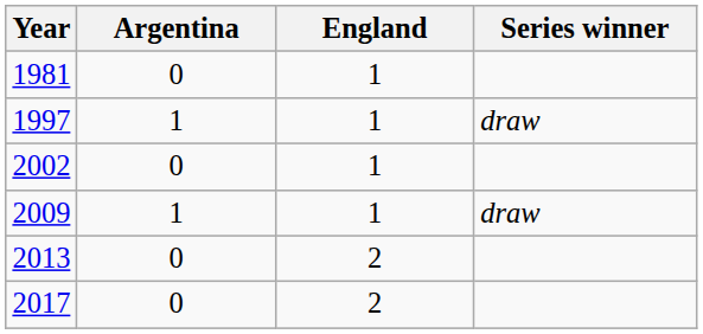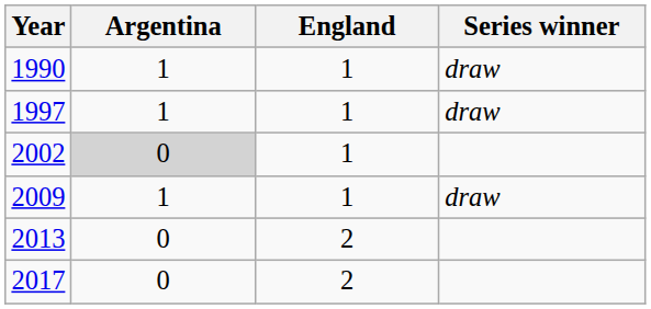 <table class="wikitable">
 <tr>
 <th>Year</th>
 <th width="102">Argentina</th>
 <th width="102">England</th>
 <th width="115">Series winner</th>
 </tr>
 <tr>
-<td align=center> <a href='#'>1981</a></td>
-<td align=center>0</td>
+<td align=center> <a href='#'>1990</a></td>
 <td align=center>1</td>
-<td></td>
+<td align=center>1</td>
+<td> <em>draw</em></td>
 </tr>
 <tr>
 <td align=center> <a href='#'>1997</a></td>
 <td align=center>1</td>
 <td align=center>1</td>
 <td> <em>draw</em></td>
 </tr>
 <tr>
 <td align=center> <a href='#'>2002</a></td>
-<td align=center>0</td>
+<td align=center style="background: lightgrey;">0</td>
 <td align=center>1</td>
 <td></td>
 </tr>
 <tr>
 <td align=center>  <a href='#'>2009</a></td>
 <td align=center>1</td>
 <td align=center>1</td>
 <td> <em>draw</em></td>
 </tr>
 <tr>
 <td align=center> <a href='#'>2013</a></td>
 <td align=center>0</td>
 <td align=center>2</td>
 <td></td>
 </tr>
 <tr>
 <td align=center> <a href='#'>2017</a></td>
 <td align=center>0</td>
 <td align=center>2</td>
 <td></td>
 </tr>
 </table>
